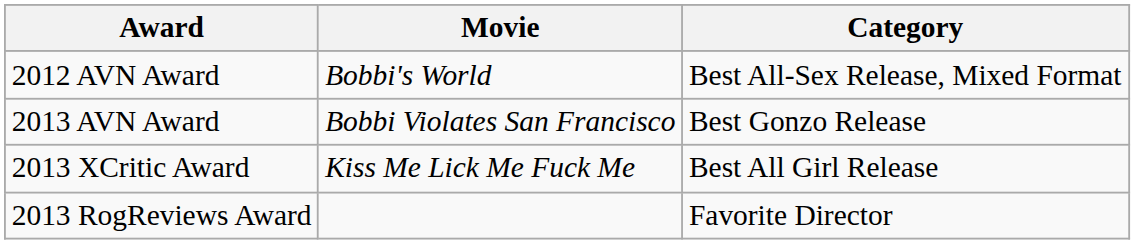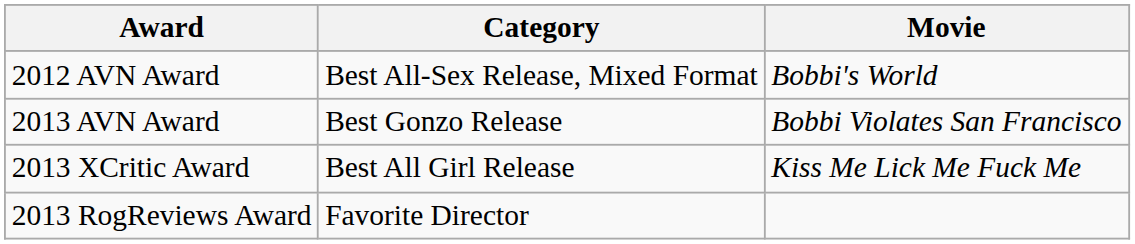 <table class="wikitable">
 <tr>
 <th>Award</th>
+<th>Category</th>
 <th>Movie</th>
-<th>Category</th>
 </tr>
 <tr>
 <td>2012 AVN Award</td>
+<td>Best All-Sex Release, Mixed Format</td>
 <td><em>Bobbi's World</em></td>
-<td>Best All-Sex Release, Mixed Format</td>
 </tr>
 <tr>
 <td>2013 AVN Award</td>
+<td>Best Gonzo Release</td>
 <td><em>Bobbi Violates San Francisco</em></td>
-<td>Best Gonzo Release</td>
 </tr>
 <tr>
 <td>2013 XCritic Award</td>
+<td>Best All Girl Release</td>
 <td><em>Kiss Me Lick Me Fuck Me</em></td>
-<td>Best All Girl Release</td>
 </tr>
 <tr>
 <td>2013 RogReviews Award</td>
+<td>Favorite Director</td>
 <td></td>
-<td>Favorite Director</td>
 </tr>
 </table>
